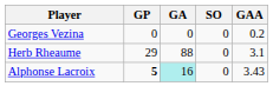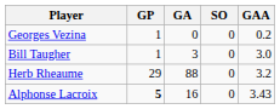 <table class="wikitable">
 <tr>
 <th width="150">Player</th>
 <th width="40">GP</th>
 <th width="40">GA</th>
 <th width="40">SO</th>
 <th width="40">GAA</th>
 </tr>
 <tr align=right>
 <td align=left><a href='#'>Georges Vezina</a></td>
-<td left>0</td>
+<td left>1</td>
 <td>0</td>
 <td>0</td>
 <td>0.2</td>
+</tr>
+<tr align=right>
+<td align=left><a href='#'>Bill Taugher</a></td>
+<td>1</td>
+<td>3</td>
+<td>0</td>
+<td>3.0</td>
 </tr>
 <tr align=right>
 <td align=left><a href='#'>Herb Rheaume</a></td>
 <td>29</td>
 <td>88</td>
 <td>0</td>
-<td>3.1</td>
+<td>3.2</td>
 </tr>
 <tr align=right>
 <td align=left><a href='#'>Alphonse Lacroix</a></td>
 <td><strong>5</strong></td>
-<td style="background: paleturquoise;">16</td>
+<td>16</td>
 <td>0</td>
 <td>3.43</td>
 </tr>
 </table>
